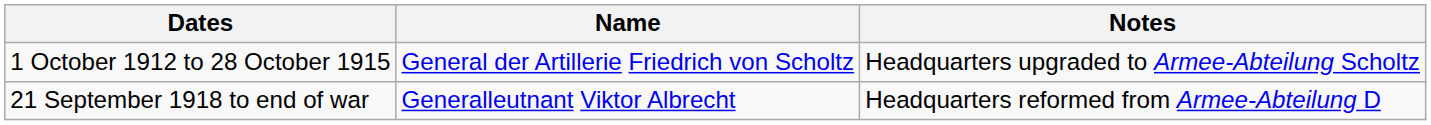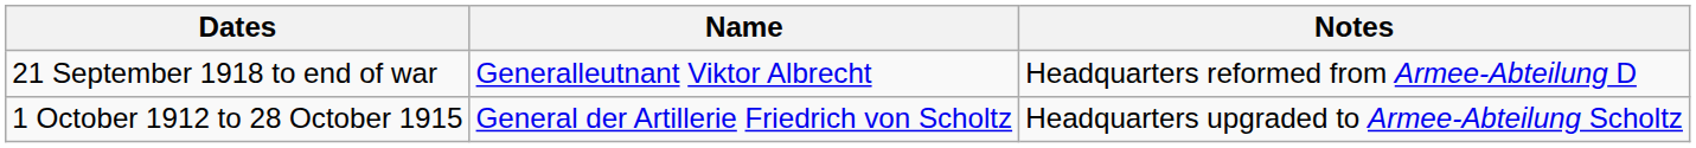 <table class="wikitable">
 <tr>
 <th>Dates</th>
 <th>Name</th>
 <th>Notes</th>
 </tr>
 <tr>
+<td>21 September 1918 to end of war</td>
+<td><a href='#'>Generalleutnant</a> <a href='#'>Viktor Albrecht</a></td>
+<td>Headquarters reformed from <a href='#'><em>Armee-Abteilung</em> D</a></td>
+</tr>
+<tr>
 <td>1 October 1912 to 28 October 1915</td>
 <td><a href='#'>General der Artillerie</a> <a href='#'>Friedrich von Scholtz</a></td>
 <td>Headquarters upgraded to <a href='#'><em>Armee-Abteilung</em> Scholtz</a></td>
 </tr>
-<tr>
-<td>21 September 1918 to end of war</td>
-<td><a href='#'>Generalleutnant</a> <a href='#'>Viktor Albrecht</a></td>
-<td>Headquarters reformed from <a href='#'><em>Armee-Abteilung</em> D</a></td>
-</tr>
 </table>
